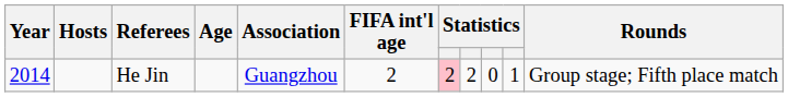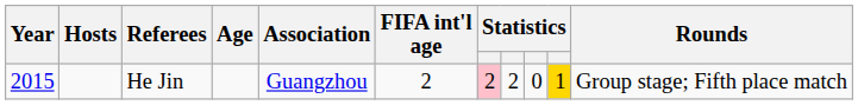 <table class="wikitable">
 <tr>
 <th rowspan=2>Year</th>
 <th rowspan=2>Hosts</th>
 <th rowspan=2>Referees</th>
 <th rowspan=2>Age</th>
 <th rowspan=2>Association</th>
 <th rowspan=2>FIFA int'l<br>age</th>
 <th colspan=4>Statistics</th>
 <th rowspan=2>Rounds</th>
 </tr>
 <tr>
 <th></th>
 <th></th>
 <th></th>
 <th></th>
 </tr>
 <tr>
-<td align=center><a href='#'>2014</a></td>
+<td align=center><a href='#'>2015</a></td>
 <td></td>
 <td>He Jin</td>
 <td align=center></td>
 <td align=center><a href='#'>Guangzhou</a></td>
 <td align=center>2</td>
 <td align=right style="background: pink;">2</td>
 <td align=right>2</td>
 <td align=right>0</td>
-<td align=right>1</td>
+<td align=right style="background: gold;">1</td>
 <td>Group stage; Fifth place match</td>
 </tr>
 </table>
